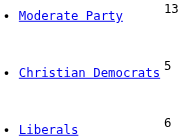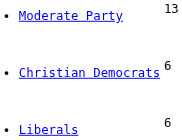 <table>
 <tr>
 <td><br><ul><li><a href='#'>Moderate Party</a></li></ul></td>
 <td><div>13</div></td>
 </tr>
 <tr>
 <td><br><ul><li><a href='#'>Christian Democrats</a></li></ul></td>
-<td><div>5</div></td>
+<td><div>6</div></td>
 </tr>
 <tr>
 <td><br><ul><li><a href='#'>Liberals</a></li></ul></td>
 <td><div>6</div></td>
 </tr>
 </table>
